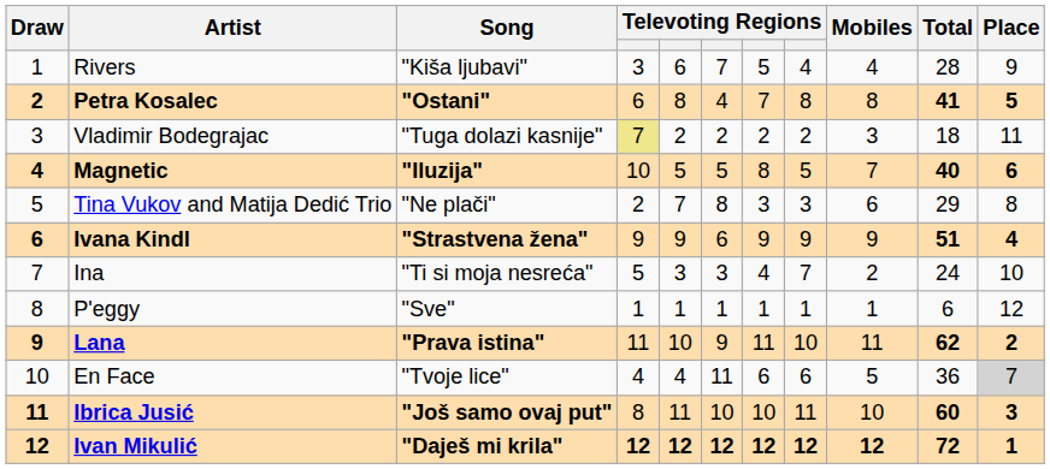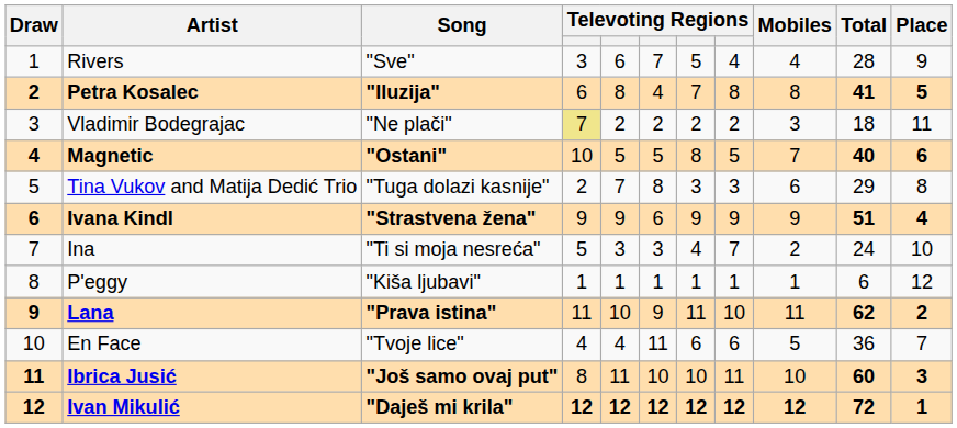 <table class="sortable wikitable" style="margin: 1em auto 1em auto; text-align:center">
 <tr>
 <th rowspan="2">Draw</th>
 <th rowspan="2">Artist</th>
 <th rowspan="2">Song</th>
 <th colspan="5">Televoting Regions</th>
 <th rowspan="2">Mobiles</th>
 <th rowspan="2">Total</th>
 <th rowspan="2">Place</th>
 </tr>
 <tr>
 <th><abbr></abbr></th>
 <th><abbr></abbr></th>
 <th><abbr></abbr></th>
 <th><abbr></abbr></th>
 <th><abbr></abbr></th>
 </tr>
 <tr>
 <td>1</td>
 <td align="left">Rivers</td>
-<td align="left">"Kiša ljubavi"</td>
+<td align="left">"Sve"</td>
 <td>3</td>
 <td>6</td>
 <td>7</td>
 <td>5</td>
 <td>4</td>
 <td>4</td>
 <td>28</td>
 <td>9</td>
 </tr>
 <tr bgcolor="navajowhite">
 <td><strong>2</strong></td>
 <td align="left"><strong>Petra Kosalec</strong></td>
-<td align="left"><strong>"Ostani"</strong></td>
+<td align="left"><strong>"Iluzija"</strong></td>
 <td>6</td>
 <td>8</td>
 <td>4</td>
 <td>7</td>
 <td>8</td>
 <td>8</td>
 <td><strong>41</strong></td>
 <td><strong>5</strong></td>
 </tr>
 <tr>
 <td>3</td>
 <td align="left">Vladimir Bodegrajac</td>
-<td align="left">"Tuga dolazi kasnije"</td>
+<td align="left">"Ne plači"</td>
 <td style="background: khaki;">7</td>
 <td>2</td>
 <td>2</td>
 <td>2</td>
 <td>2</td>
 <td>3</td>
 <td>18</td>
 <td>11</td>
 </tr>
 <tr bgcolor="navajowhite">
 <td><strong>4</strong></td>
 <td align="left"><strong>Magnetic</strong></td>
-<td align="left"><strong>"Iluzija"</strong></td>
+<td align="left"><strong>"Ostani"</strong></td>
 <td>10</td>
 <td>5</td>
 <td>5</td>
 <td>8</td>
 <td>5</td>
 <td>7</td>
 <td><strong>40</strong></td>
 <td><strong>6</strong></td>
 </tr>
 <tr>
 <td>5</td>
 <td align="left"><a href='#'>Tina Vukov</a> and Matija Dedić Trio</td>
-<td align="left">"Ne plači"</td>
+<td align="left">"Tuga dolazi kasnije"</td>
 <td>2</td>
 <td>7</td>
 <td>8</td>
 <td>3</td>
 <td>3</td>
 <td>6</td>
 <td>29</td>
 <td>8</td>
 </tr>
 <tr bgcolor="navajowhite">
 <td><strong>6</strong></td>
 <td align="left"><strong>Ivana Kindl</strong></td>
 <td align="left"><strong>"Strastvena žena"</strong></td>
 <td>9</td>
 <td>9</td>
 <td>6</td>
 <td>9</td>
 <td>9</td>
 <td>9</td>
 <td><strong>51</strong></td>
 <td><strong>4</strong></td>
 </tr>
 <tr>
 <td>7</td>
 <td align="left">Ina</td>
 <td align="left">"Ti si moja nesreća"</td>
 <td>5</td>
 <td>3</td>
 <td>3</td>
 <td>4</td>
 <td>7</td>
 <td>2</td>
 <td>24</td>
 <td>10</td>
 </tr>
 <tr>
 <td>8</td>
 <td align="left">P'eggy</td>
-<td align="left">"Sve"</td>
+<td align="left">"Kiša ljubavi"</td>
 <td>1</td>
 <td>1</td>
 <td>1</td>
 <td>1</td>
 <td>1</td>
 <td>1</td>
 <td>6</td>
 <td>12</td>
 </tr>
 <tr bgcolor="navajowhite">
 <td><strong>9</strong></td>
 <td align="left"><a href='#'><strong>Lana</strong></a></td>
 <td align="left"><strong>"Prava istina"</strong></td>
 <td>11</td>
 <td>10</td>
 <td>9</td>
 <td>11</td>
 <td>10</td>
 <td>11</td>
 <td><strong>62</strong></td>
 <td><strong>2</strong></td>
 </tr>
 <tr>
 <td>10</td>
 <td align="left">En Face</td>
 <td align="left">"Tvoje lice"</td>
 <td>4</td>
 <td>4</td>
 <td>11</td>
 <td>6</td>
 <td>6</td>
 <td>5</td>
 <td>36</td>
-<td style="background: lightgrey;">7</td>
+<td>7</td>
 </tr>
 <tr bgcolor="navajowhite">
 <td><strong>11</strong></td>
 <td align="left"><strong><a href='#'>Ibrica Jusić</a></strong></td>
 <td align="left"><strong>"Još samo ovaj put"</strong></td>
 <td>8</td>
 <td>11</td>
 <td>10</td>
 <td>10</td>
 <td>11</td>
 <td>10</td>
 <td><strong>60</strong></td>
 <td><strong>3</strong></td>
 </tr>
 <tr bgcolor="navajowhite">
 <td><strong>12</strong></td>
 <td align="left"><strong><a href='#'>Ivan Mikulić</a></strong></td>
 <td align="left"><strong>"Daješ mi krila"</strong></td>
 <td><strong>12</strong></td>
 <td><strong>12</strong></td>
 <td><strong>12</strong></td>
 <td><strong>12</strong></td>
 <td><strong>12</strong></td>
 <td><strong>12</strong></td>
 <td><strong>72</strong></td>
 <td><strong>1</strong></td>
 </tr>
 </table>
